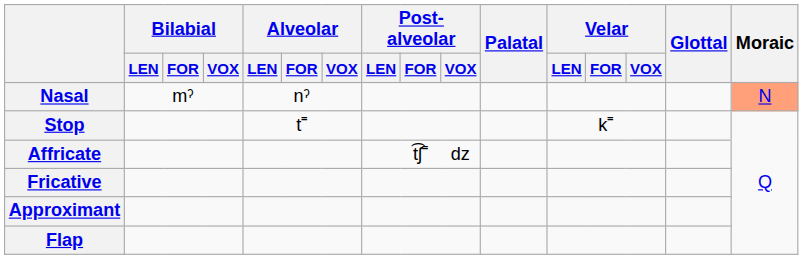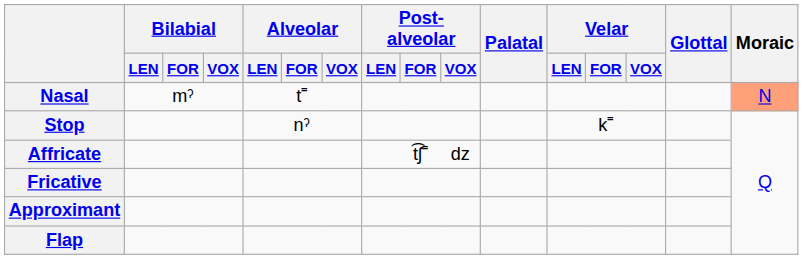 <table class="wikitable IPA" style="text-align: center;">
 <tr>
 <th rowspan="2"></th>
 <th colspan=3><a href='#'>Bilabial</a></th>
 <th colspan=3><a href='#'>Alveolar</a></th>
 <th colspan=3><a href='#'>Post-<br>alveolar</a></th>
 <th rowspan="2"><a href='#'>Palatal</a></th>
 <th colspan=3><a href='#'>Velar</a></th>
 <th rowspan="2"><a href='#'>Glottal</a></th>
 <th rowspan="2">Moraic</th>
 </tr>
 <tr>
 <th><small><a href='#'>LEN</a></small></th>
 <th><small><a href='#'>FOR</a></small></th>
 <th><small><a href='#'>VOX</a></small></th>
 <th><small><a href='#'>LEN</a></small></th>
 <th><small><a href='#'>FOR</a></small></th>
 <th><small><a href='#'>VOX</a></small></th>
 <th><small><a href='#'>LEN</a></small></th>
 <th><small><a href='#'>FOR</a></small></th>
 <th><small><a href='#'>VOX</a></small></th>
 <th><small><a href='#'>LEN</a></small></th>
 <th><small><a href='#'>FOR</a></small></th>
 <th><small><a href='#'>VOX</a></small></th>
 </tr>
 <tr>
 <th><a href='#'>Nasal</a></th>
 <td width="20px" style="border-right: 0;"></td>
 <td width="20px" style="border-left: 0; border-right: 0;">mˀ</td>
 <td width="20px" style="border-left: 0;"></td>
 <td width="20px" style="border-right: 0;"></td>
-<td width="20px" style="border-left: 0; border-right: 0;">nˀ</td>
+<td style="border-left: 0; border-right: 0">t˭</td>
 <td width="20px" style="border-left: 0;"> </td>
 <td colspan="3"></td>
 <td></td>
 <td colspan="3"></td>
 <td></td>
 <td style="background: lightsalmon;"><a href='#'>N</a></td>
 </tr>
 <tr>
 <th><a href='#'>Stop</a></th>
 <td style="border-right: 0;"></td>
 <td style="border-left: 0; border-right: 0"></td>
 <td style="border-left: 0;"></td>
 <td style="border-right: 0;"></td>
-<td style="border-left: 0; border-right: 0">t˭</td>
+<td width="20px" style="border-left: 0; border-right: 0;">nˀ</td>
 <td style="border-left: 0;"></td>
 <td colspan="3"></td>
 <td></td>
 <td width="20px" style="border-right: 0;"></td>
 <td width="20px" style="border-left: 0; border-right: 0;">k˭</td>
 <td width="20px" style="border-left: 0;"></td>
 <td style="border-right: 0;"></td>
 <td rowspan="5"><a href='#'>Q</a></td>
 </tr>
 <tr>
 <th><a href='#'>Affricate</a></th>
 <td colspan="3"></td>
 <td colspan="3"></td>
 <td style="border-right: 0;"></td>
 <td style="border-left: 0;border-right: 0;">t͡ʃ˭</td>
 <td style="border-left: 0;">dz</td>
 <td></td>
 <td colspan="3"></td>
 <td></td>
 </tr>
 <tr>
 <th><a href='#'>Fricative</a></th>
 <td colspan="3"></td>
 <td style="border-right: 0;"></td>
 <td style="border-left: 0;border-right: 0;"></td>
 <td style="border-left: 0;"></td>
 <td colspan="3"></td>
 <td></td>
 <td colspan="3"></td>
 <td width="20px" style="border-right: 0;"></td>
 </tr>
 <tr>
 <th><a href='#'>Approximant</a></th>
 <td colspan="3"></td>
 <td colspan="3"></td>
 <td colspan="3"></td>
 <td style="border-left: 0;"></td>
 <td style="border-right: 0;"></td>
 <td style="border-left: 0;border-right: 0;"></td>
 <td style="border-left: 0;"></td>
 <td></td>
 </tr>
 <tr>
 <th><a href='#'>Flap</a></th>
 <td colspan="3"></td>
 <td colspan="3"></td>
 <td style="border-right: 0;"></td>
 <td style="border-left: 0;border-right: 0;"></td>
 <td style="border-left: 0;"></td>
 <td></td>
 <td colspan="3"></td>
 <td></td>
 </tr>
 </table>
